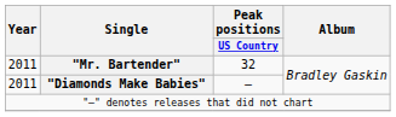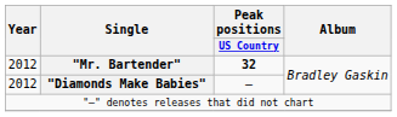 <table class="wikitable plainrowheaders" style="text-align:center;">
 <tr>
 <th rowspan="2">Year</th>
 <th rowspan="2" style="width:14em;">Single</th>
 <th colspan="1">Peak positions</th>
 <th rowspan="2">Album</th>
 </tr>
 <tr style="font-size:smaller;">
 <th width="65"><a href='#'>US Country</a></th>
 </tr>
 <tr>
-<td>2011</td>
+<td>2012</td>
 <th scope="row">"Mr. Bartender"</th>
-<td>32</td>
+<td><strong>32</strong></td>
 <td rowspan="2"><em>Bradley Gaskin</em></td>
 </tr>
 <tr>
-<td>2011</td>
+<td>2012</td>
 <th scope="row">"Diamonds Make Babies"</th>
 <td>—</td>
 </tr>
 <tr>
 <td colspan="4" style="font-size:8pt">"—" denotes releases that did not chart</td>
 </tr>
 <tr>
 </tr>
 </table>
